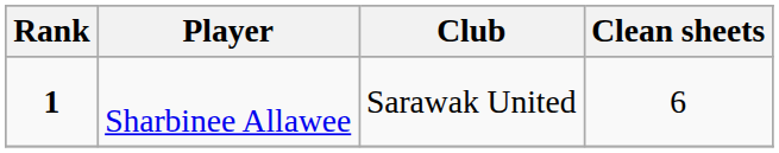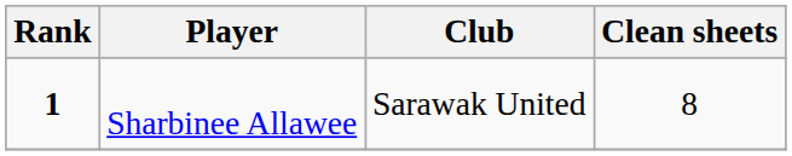 <table class="wikitable" style="text-align:center">
 <tr>
 <th>Rank</th>
 <th>Player</th>
 <th>Club</th>
 <th>Clean sheets</th>
 </tr>
 <tr>
 <td rowspan=1><strong>1</strong></td>
 <td style="text-align:left;"><br> <a href='#'>Sharbinee Allawee</a></td>
 <td style="text-align:left;">Sarawak United</td>
-<td rowspan=1>6</td>
+<td rowspan=1>8</td>
 </tr>
 <tr>
 </tr>
 </table>
